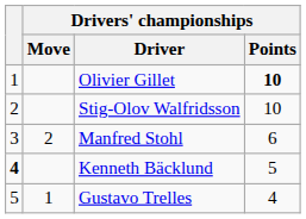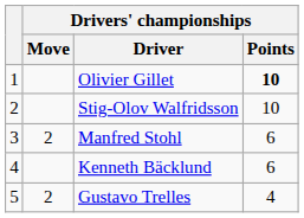 <table class="wikitable" style="font-size:85%;">
 <tr>
 <th rowspan="2"></th>
 <th colspan="3">Drivers' championships</th>
 </tr>
 <tr>
 <th>Move</th>
 <th>Driver</th>
 <th>Points</th>
 </tr>
 <tr>
 <td align="center">1</td>
 <td align="center"></td>
 <td> <a href='#'>Olivier Gillet</a></td>
 <td align="center"><strong>10</strong></td>
 </tr>
 <tr>
 <td align="center">2</td>
 <td align="center"></td>
 <td> <a href='#'>Stig-Olov Walfridsson</a></td>
 <td align="center">10</td>
 </tr>
 <tr>
 <td align="center">3</td>
 <td align="center"> 2</td>
 <td> <a href='#'>Manfred Stohl</a></td>
 <td align="center">6</td>
 </tr>
 <tr>
-<td align="center"><strong>4</strong></td>
+<td align="center">4</td>
 <td align="center"></td>
 <td> <a href='#'>Kenneth Bäcklund</a></td>
-<td align="center">5</td>
+<td align="center">6</td>
 </tr>
 <tr>
 <td align="center">5</td>
-<td align="center"> 1</td>
+<td align="center"> 2</td>
 <td> <a href='#'>Gustavo Trelles</a></td>
 <td align="center">4</td>
 </tr>
 </table>
